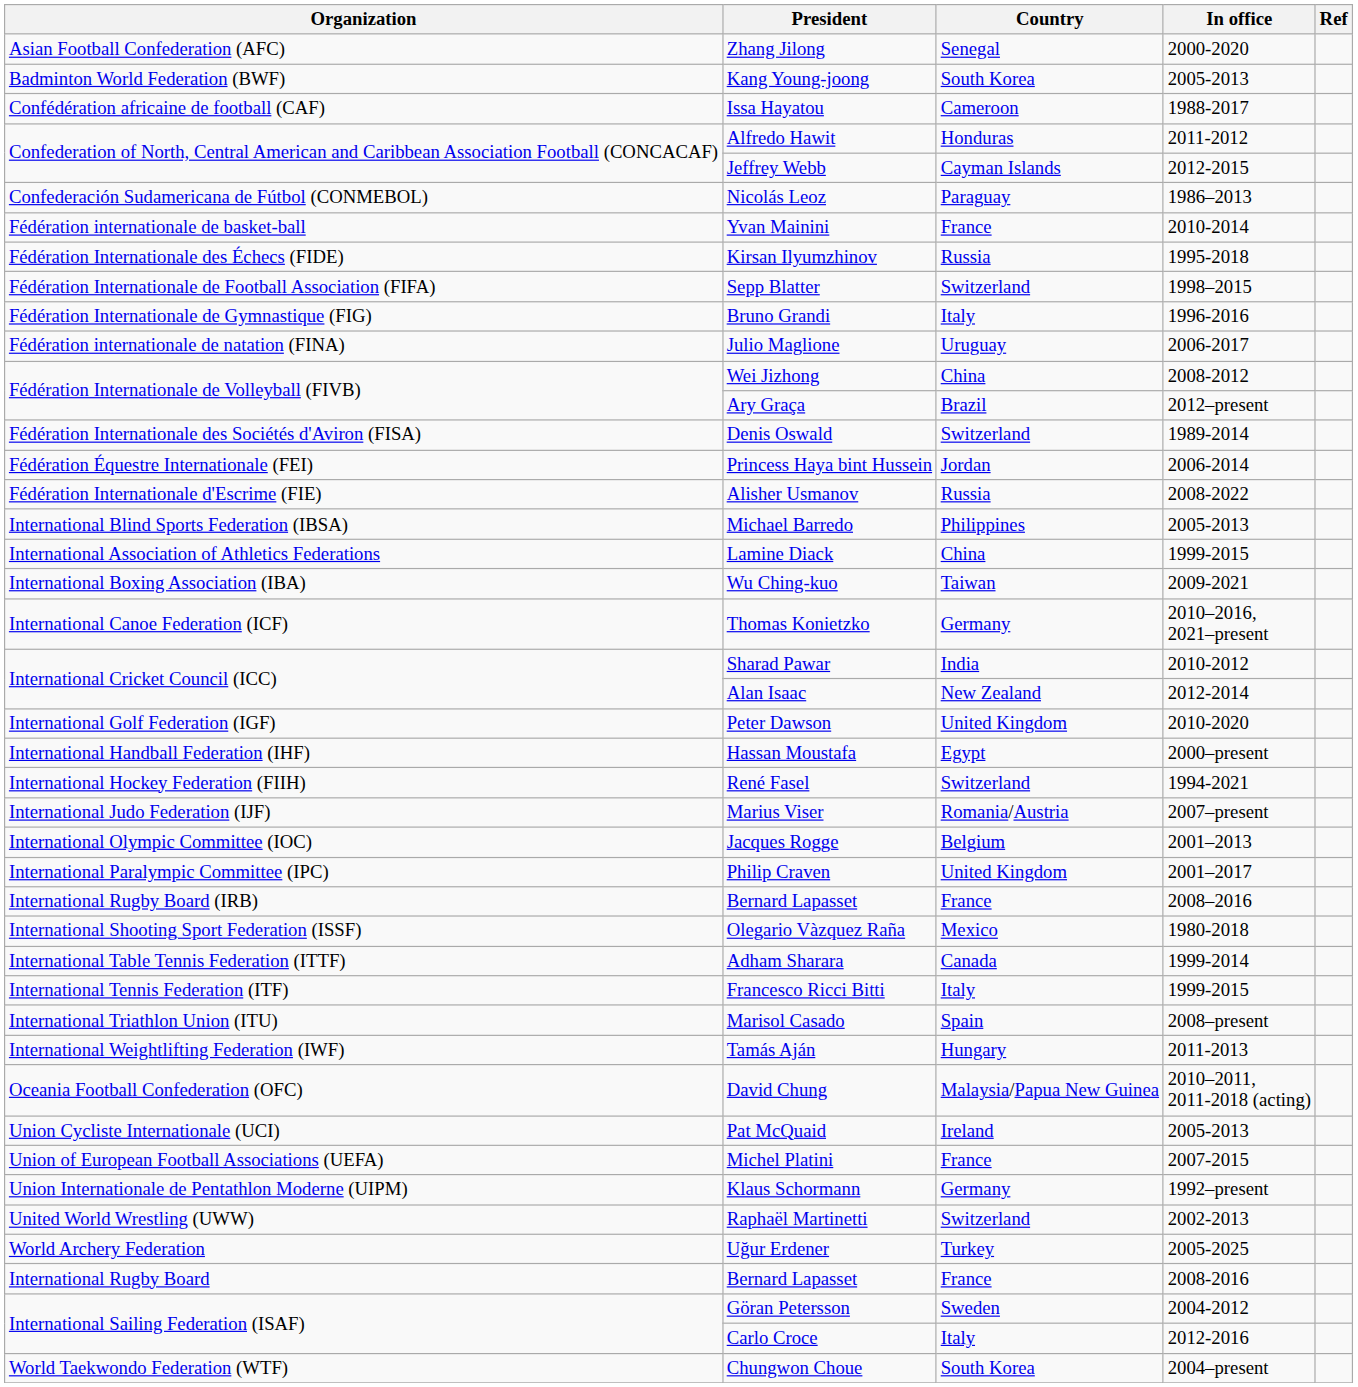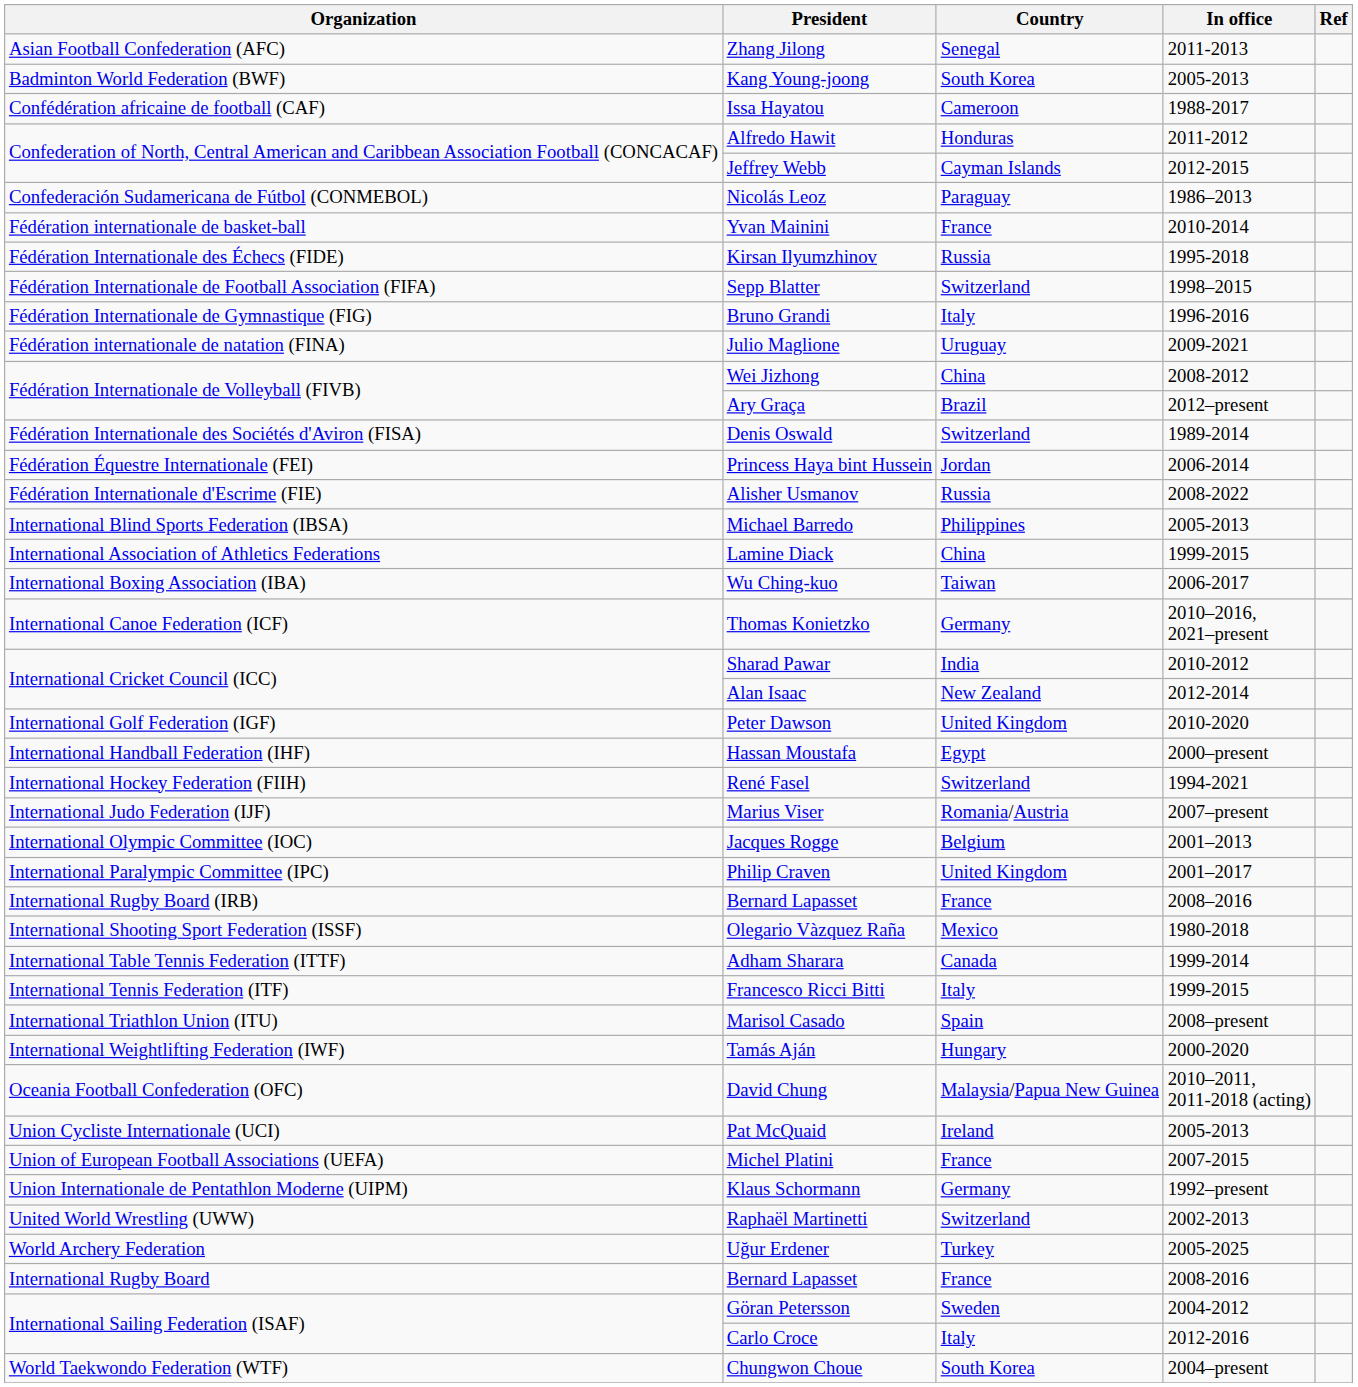 <table class="wikitable unsortable">
 <tr>
 <th>Organization</th>
 <th>President</th>
 <th>Country</th>
 <th>In office</th>
 <th>Ref</th>
 </tr>
 <tr>
 <td><a href='#'>Asian Football Confederation</a> (AFC)</td>
 <td><a href='#'>Zhang Jilong</a></td>
 <td><a href='#'>Senegal</a></td>
-<td>2000-2020</td>
+<td>2011-2013</td>
 <td></td>
 </tr>
 <tr>
 <td><a href='#'>Badminton World Federation</a> (BWF)</td>
 <td><a href='#'>Kang Young-joong</a></td>
 <td><a href='#'>South Korea</a></td>
 <td>2005-2013</td>
 <td></td>
 </tr>
 <tr>
 <td><a href='#'>Confédération africaine de football</a> (CAF)</td>
 <td><a href='#'>Issa Hayatou</a></td>
 <td><a href='#'>Cameroon</a></td>
 <td>1988-2017</td>
 <td></td>
 </tr>
 <tr>
 <td rowspan="2"><a href='#'>Confederation of North, Central American and Caribbean Association Football</a> (CONCACAF)</td>
 <td><a href='#'>Alfredo Hawit</a></td>
 <td><a href='#'>Honduras</a></td>
 <td>2011-2012</td>
 <td></td>
 </tr>
 <tr>
 <td><a href='#'>Jeffrey Webb</a></td>
 <td><a href='#'>Cayman Islands</a></td>
 <td>2012-2015</td>
 <td></td>
 </tr>
 <tr>
 <td><a href='#'>Confederación Sudamericana de Fútbol</a> (CONMEBOL)</td>
 <td><a href='#'>Nicolás Leoz</a></td>
 <td><a href='#'>Paraguay</a></td>
 <td>1986–2013</td>
 <td></td>
 </tr>
 <tr>
 <td><a href='#'>Fédération internationale de basket-ball</a></td>
 <td><a href='#'>Yvan Mainini</a></td>
 <td><a href='#'>France</a></td>
 <td>2010-2014</td>
 <td></td>
 </tr>
 <tr>
 <td><a href='#'>Fédération Internationale des Échecs</a> (FIDE)</td>
 <td><a href='#'>Kirsan Ilyumzhinov</a></td>
 <td><a href='#'>Russia</a></td>
 <td>1995-2018</td>
 <td></td>
 </tr>
 <tr>
 <td><a href='#'>Fédération Internationale de Football Association</a> (FIFA)</td>
 <td><a href='#'>Sepp Blatter</a></td>
 <td><a href='#'>Switzerland</a></td>
 <td>1998–2015</td>
 <td></td>
 </tr>
 <tr>
 <td><a href='#'>Fédération Internationale de Gymnastique</a> (FIG)</td>
 <td><a href='#'>Bruno Grandi</a></td>
 <td><a href='#'>Italy</a></td>
 <td>1996-2016</td>
 <td></td>
 </tr>
 <tr>
 <td><a href='#'>Fédération internationale de natation</a> (FINA)</td>
 <td><a href='#'>Julio Maglione</a></td>
 <td><a href='#'>Uruguay</a></td>
-<td>2006-2017</td>
+<td>2009-2021</td>
 <td></td>
 </tr>
 <tr>
 <td rowspan="2"><a href='#'>Fédération Internationale de Volleyball</a> (FIVB)</td>
 <td><a href='#'>Wei Jizhong</a></td>
 <td><a href='#'>China</a></td>
 <td>2008-2012</td>
 <td></td>
 </tr>
 <tr>
 <td><a href='#'>Ary Graça</a></td>
 <td><a href='#'>Brazil</a></td>
 <td>2012–present</td>
 <td></td>
 </tr>
 <tr>
 <td><a href='#'>Fédération Internationale des Sociétés d'Aviron</a> (FISA)</td>
 <td><a href='#'>Denis Oswald</a></td>
 <td><a href='#'>Switzerland</a></td>
 <td>1989-2014</td>
 <td></td>
 </tr>
 <tr>
 <td><a href='#'>Fédération Équestre Internationale</a> (FEI)</td>
 <td><a href='#'>Princess Haya bint Hussein</a></td>
 <td><a href='#'>Jordan</a></td>
 <td>2006-2014</td>
 <td></td>
 </tr>
 <tr>
 <td><a href='#'>Fédération Internationale d'Escrime</a> (FIE)</td>
 <td><a href='#'>Alisher Usmanov</a></td>
 <td><a href='#'>Russia</a></td>
 <td>2008-2022</td>
 <td></td>
 </tr>
 <tr>
 <td><a href='#'>International Blind Sports Federation</a> (IBSA)</td>
 <td><a href='#'>Michael Barredo</a></td>
 <td><a href='#'>Philippines</a></td>
 <td>2005-2013</td>
 <td></td>
 </tr>
 <tr>
 <td><a href='#'>International Association of Athletics Federations</a></td>
 <td><a href='#'>Lamine Diack</a></td>
 <td><a href='#'>China</a></td>
 <td>1999-2015</td>
 <td></td>
 </tr>
 <tr>
 <td><a href='#'>International Boxing Association</a> (IBA)</td>
 <td><a href='#'>Wu Ching-kuo</a></td>
 <td><a href='#'>Taiwan</a></td>
-<td>2009-2021</td>
+<td>2006-2017</td>
 <td></td>
 </tr>
 <tr>
 <td><a href='#'>International Canoe Federation</a> (ICF)</td>
 <td><a href='#'>Thomas Konietzko</a></td>
 <td><a href='#'>Germany</a></td>
 <td>2010–2016,<br> 2021–present</td>
 <td></td>
 </tr>
 <tr>
 <td rowspan="2"><a href='#'>International Cricket Council</a> (ICC)</td>
 <td><a href='#'>Sharad Pawar</a></td>
 <td><a href='#'>India</a></td>
 <td>2010-2012</td>
 <td></td>
 </tr>
 <tr>
 <td><a href='#'>Alan Isaac</a></td>
 <td><a href='#'>New Zealand</a></td>
 <td>2012-2014</td>
 <td></td>
 </tr>
 <tr>
 <td><a href='#'>International Golf Federation</a> (IGF)</td>
 <td><a href='#'>Peter Dawson</a></td>
 <td><a href='#'>United Kingdom</a></td>
 <td>2010-2020</td>
 <td></td>
 </tr>
 <tr>
 <td><a href='#'>International Handball Federation</a> (IHF)</td>
 <td><a href='#'>Hassan Moustafa</a></td>
 <td><a href='#'>Egypt</a></td>
 <td>2000–present</td>
 <td></td>
 </tr>
 <tr>
 <td><a href='#'>International Hockey Federation</a> (FIIH)</td>
 <td><a href='#'>René Fasel</a></td>
 <td><a href='#'>Switzerland</a></td>
 <td>1994-2021</td>
 <td></td>
 </tr>
 <tr>
 <td><a href='#'>International Judo Federation</a> (IJF)</td>
 <td><a href='#'>Marius Viser</a></td>
 <td><a href='#'>Romania</a>/<a href='#'>Austria</a></td>
 <td>2007–present</td>
 <td></td>
 </tr>
 <tr>
 <td><a href='#'>International Olympic Committee</a> (IOC)</td>
 <td><a href='#'>Jacques Rogge</a></td>
 <td><a href='#'>Belgium</a></td>
 <td>2001–2013</td>
 <td></td>
 </tr>
 <tr>
 <td><a href='#'>International Paralympic Committee</a> (IPC)</td>
 <td><a href='#'>Philip Craven</a></td>
 <td><a href='#'>United Kingdom</a></td>
 <td>2001–2017</td>
 <td></td>
 </tr>
 <tr>
 <td><a href='#'>International Rugby Board</a> (IRB)</td>
 <td><a href='#'>Bernard Lapasset</a></td>
 <td><a href='#'>France</a></td>
 <td>2008–2016</td>
 <td></td>
 </tr>
 <tr>
 <td><a href='#'>International Shooting Sport Federation</a> (ISSF)</td>
 <td><a href='#'>Olegario Vàzquez Raña</a></td>
 <td><a href='#'>Mexico</a></td>
 <td>1980-2018</td>
 <td></td>
 </tr>
 <tr>
 <td><a href='#'>International Table Tennis Federation</a> (ITTF)</td>
 <td><a href='#'>Adham Sharara</a></td>
 <td><a href='#'>Canada</a></td>
 <td>1999-2014</td>
 <td></td>
 </tr>
 <tr>
 <td><a href='#'>International Tennis Federation</a> (ITF)</td>
 <td><a href='#'>Francesco Ricci Bitti</a></td>
 <td><a href='#'>Italy</a></td>
 <td>1999-2015</td>
 <td></td>
 </tr>
 <tr>
 <td><a href='#'>International Triathlon Union</a> (ITU)</td>
 <td><a href='#'>Marisol Casado</a></td>
 <td><a href='#'>Spain</a></td>
 <td>2008–present</td>
 <td></td>
 </tr>
 <tr>
 <td><a href='#'>International Weightlifting Federation</a> (IWF)</td>
 <td><a href='#'>Tamás Aján</a></td>
 <td><a href='#'>Hungary</a></td>
-<td>2011-2013</td>
+<td>2000-2020</td>
 <td></td>
 </tr>
 <tr>
 <td><a href='#'>Oceania Football Confederation</a> (OFC)</td>
 <td><a href='#'>David Chung</a></td>
 <td><a href='#'>Malaysia</a>/<a href='#'>Papua New Guinea</a></td>
 <td>2010–2011,<br> 2011-2018 (acting)</td>
 <td></td>
 </tr>
 <tr>
 <td><a href='#'>Union Cycliste Internationale</a> (UCI)</td>
 <td><a href='#'>Pat McQuaid</a></td>
 <td><a href='#'>Ireland</a></td>
 <td>2005-2013</td>
 <td></td>
 </tr>
 <tr>
 <td><a href='#'>Union of European Football Associations</a> (UEFA)</td>
 <td><a href='#'>Michel Platini</a></td>
 <td><a href='#'>France</a></td>
 <td>2007-2015</td>
 <td></td>
 </tr>
 <tr>
 <td><a href='#'>Union Internationale de Pentathlon Moderne</a> (UIPM)</td>
 <td><a href='#'>Klaus Schormann</a></td>
 <td><a href='#'>Germany</a></td>
 <td>1992–present</td>
 <td></td>
 </tr>
 <tr>
 <td><a href='#'>United World Wrestling</a> (UWW)</td>
 <td><a href='#'>Raphaël Martinetti</a></td>
 <td><a href='#'>Switzerland</a></td>
 <td>2002-2013</td>
 <td></td>
 </tr>
 <tr>
 <td><a href='#'>World Archery Federation</a></td>
 <td><a href='#'>Uğur Erdener</a></td>
 <td><a href='#'>Turkey</a></td>
 <td>2005-2025</td>
 <td></td>
 </tr>
 <tr>
 <td><a href='#'>International Rugby Board</a></td>
 <td><a href='#'>Bernard Lapasset</a></td>
 <td><a href='#'>France</a></td>
 <td>2008-2016</td>
 <td></td>
 </tr>
 <tr>
 <td rowspan="2"><a href='#'>International Sailing Federation</a> (ISAF)</td>
 <td><a href='#'>Göran Petersson</a></td>
 <td><a href='#'>Sweden</a></td>
 <td>2004-2012</td>
 <td></td>
 </tr>
 <tr>
 <td><a href='#'>Carlo Croce</a></td>
 <td><a href='#'>Italy</a></td>
 <td>2012-2016</td>
 <td></td>
 </tr>
 <tr>
 <td><a href='#'>World Taekwondo Federation</a> (WTF)</td>
 <td><a href='#'>Chungwon Choue</a></td>
 <td><a href='#'>South Korea</a></td>
 <td>2004–present</td>
 <td></td>
 </tr>
 </table>
